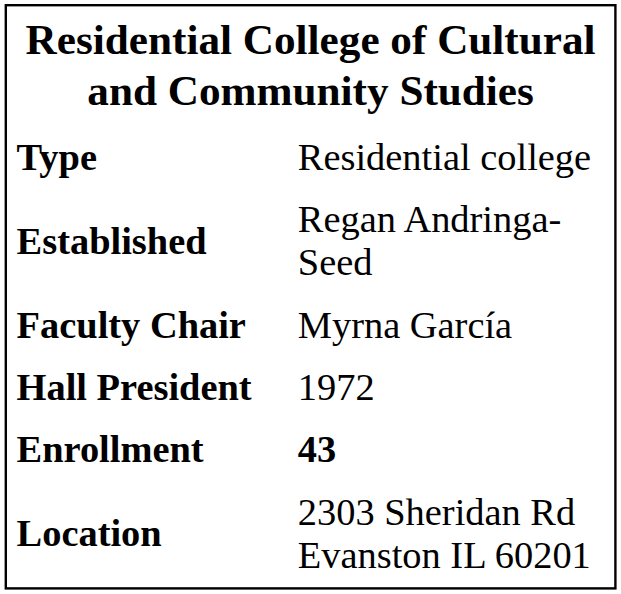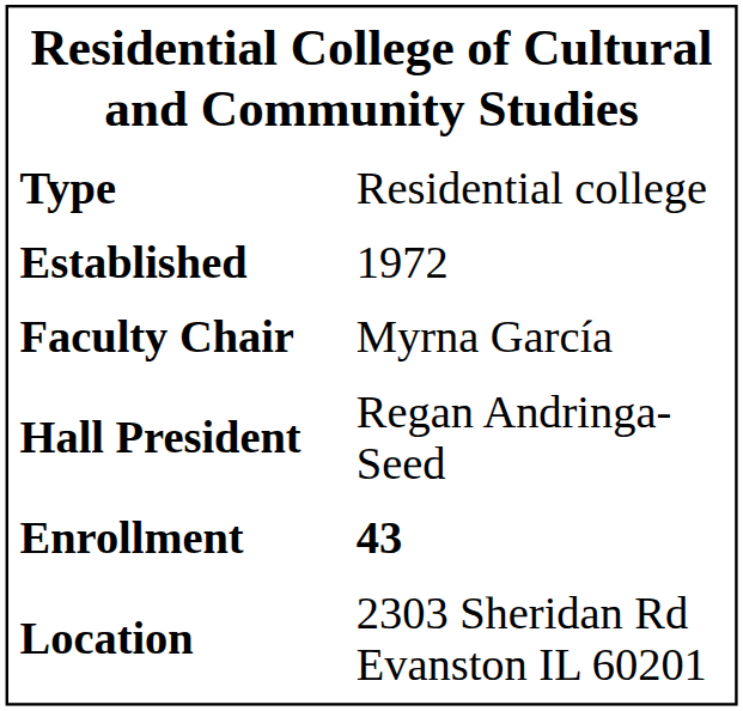 <table border="0" cellpadding="4" cellspacing="0"  style="float:right; clear:right; width:255px; border-top:solid 1px #000; border-right:solid 1px #000; border-bottom:solid 1px #000; border-left:solid 1px #000; background:#fff;">
 <tr>
 <td colspan="2" style="font-size:large; text-align:center;"><strong>Residential College of Cultural and Community Studies</strong></td>
 </tr>
 <tr>
 <td><strong>Type</strong></td>
 <td>Residential college</td>
 </tr>
 <tr>
 <td><strong>Established</strong></td>
-<td>Regan Andringa-Seed</td>
+<td>1972</td>
 </tr>
 <tr>
 <td><strong>Faculty Chair</strong></td>
 <td>Myrna García</td>
 </tr>
 <tr>
 <td><strong>Hall President</strong></td>
-<td>1972</td>
+<td>Regan Andringa-Seed</td>
 </tr>
 <tr>
 <td><strong>Enrollment</strong></td>
 <td><strong>43</strong></td>
 </tr>
 <tr>
 <td><strong>Location</strong></td>
 <td>2303 Sheridan Rd <br>Evanston IL 60201</td>
 </tr>
 </table>
